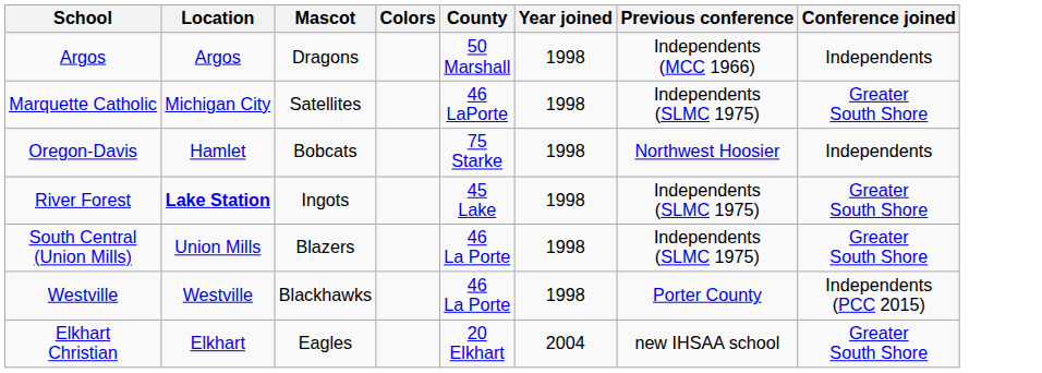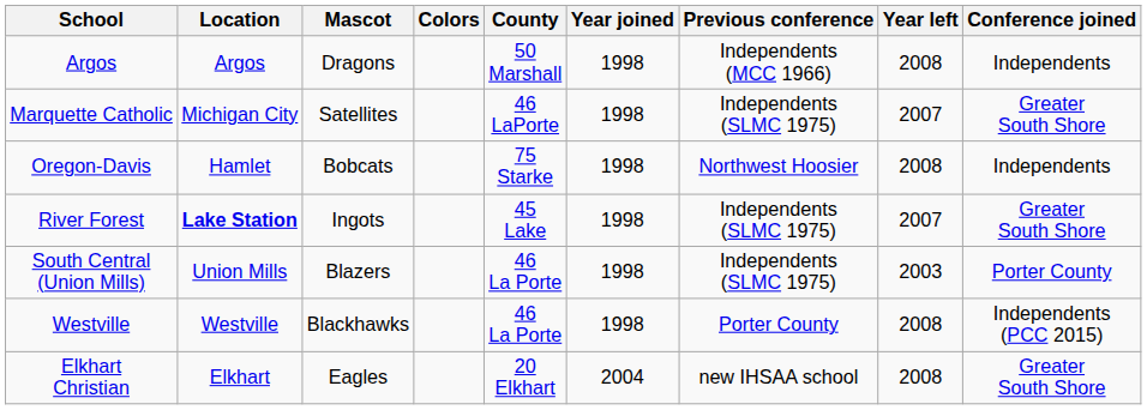 <table class="wikitable" style="text-align:center;">
 <tr>
 <th>School</th>
 <th>Location</th>
 <th>Mascot</th>
 <th>Colors</th>
 <th>County</th>
 <th>Year joined</th>
 <th>Previous conference</th>
+<th>Year left</th>
 <th>Conference joined</th>
 </tr>
 <tr>
 <td><a href='#'>Argos</a></td>
 <td><a href='#'>Argos</a></td>
 <td>Dragons</td>
 <td> </td>
 <td><a href='#'>50 <br> Marshall</a></td>
 <td>1998</td>
 <td>Independents<br>(<a href='#'>MCC</a> 1966)</td>
+<td>2008</td>
 <td>Independents</td>
 </tr>
 <tr>
 <td><a href='#'>Marquette Catholic</a></td>
 <td><a href='#'>Michigan City</a></td>
 <td>Satellites</td>
 <td> </td>
 <td><a href='#'>46 <br> LaPorte</a></td>
 <td>1998</td>
 <td>Independents<br>(<a href='#'>SLMC</a> 1975)</td>
+<td>2007</td>
 <td><a href='#'>Greater <br> South Shore</a></td>
 </tr>
 <tr>
 <td><a href='#'>Oregon-Davis</a></td>
 <td><a href='#'>Hamlet</a></td>
 <td>Bobcats</td>
 <td> </td>
 <td><a href='#'>75 <br> Starke</a></td>
 <td>1998</td>
 <td><a href='#'>Northwest Hoosier</a></td>
+<td>2008</td>
 <td>Independents</td>
 </tr>
 <tr>
 <td><a href='#'>River Forest</a></td>
 <td><strong><a href='#'>Lake Station</a></strong></td>
 <td>Ingots</td>
 <td> </td>
 <td><a href='#'>45 <br> Lake</a></td>
 <td>1998</td>
 <td>Independents<br>(<a href='#'>SLMC</a> 1975)</td>
+<td>2007</td>
 <td><a href='#'>Greater <br> South Shore</a></td>
 </tr>
 <tr>
 <td><a href='#'>South Central <br> (Union Mills)</a></td>
 <td><a href='#'>Union Mills</a></td>
 <td>Blazers</td>
 <td> </td>
 <td><a href='#'>46 <br> La Porte</a></td>
 <td>1998</td>
 <td>Independents<br>(<a href='#'>SLMC</a> 1975)</td>
-<td><a href='#'>Greater <br> South Shore</a></td>
+<td>2003</td>
+<td><a href='#'>Porter County</a></td>
 </tr>
 <tr>
 <td><a href='#'>Westville</a></td>
 <td><a href='#'>Westville</a></td>
 <td>Blackhawks</td>
 <td> </td>
 <td><a href='#'>46 <br> La Porte</a></td>
 <td>1998</td>
 <td><a href='#'>Porter County</a></td>
+<td>2008</td>
 <td>Independents<br>(<a href='#'>PCC</a> 2015)</td>
 </tr>
 <tr>
 <td><a href='#'>Elkhart <br> Christian</a></td>
 <td><a href='#'>Elkhart</a></td>
 <td>Eagles</td>
 <td> </td>
 <td><a href='#'>20 <br> Elkhart</a></td>
 <td>2004</td>
 <td>new IHSAA school</td>
+<td>2008</td>
 <td><a href='#'>Greater <br> South Shore</a></td>
 </tr>
 </table>
